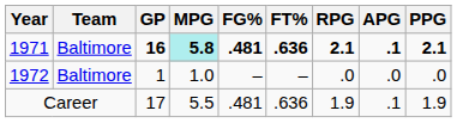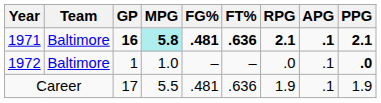 <table class="wikitable sortable" style="font-size:95%; text-align:right;">
 <tr>
 <th>Year</th>
 <th>Team</th>
 <th>GP</th>
 <th>MPG</th>
 <th>FG%</th>
 <th>FT%</th>
 <th>RPG</th>
 <th>APG</th>
 <th>PPG</th>
 </tr>
 <tr>
 <td style="text-align:left;"><a href='#'>1971</a></td>
 <td style="text-align:left;"><a href='#'>Baltimore</a></td>
 <td><strong>16</strong></td>
 <td style="background: paleturquoise;"><strong>5.8</strong></td>
 <td><strong>.481</strong></td>
 <td><strong>.636</strong></td>
 <td><strong>2.1</strong></td>
 <td><strong>.1</strong></td>
 <td><strong>2.1</strong></td>
 </tr>
 <tr>
 <td style="text-align:left;"><a href='#'>1972</a></td>
 <td style="text-align:left;"><a href='#'>Baltimore</a></td>
 <td>1</td>
 <td>1.0</td>
 <td>–</td>
 <td>–</td>
 <td>.0</td>
-<td>.0</td>
-<td>.0</td>
+<td>.1</td>
+<td><strong>.0</strong></td>
 </tr>
 <tr class="sortbottom">
 <td style="text-align:center;" colspan="2">Career</td>
 <td>17</td>
 <td>5.5</td>
 <td>.481</td>
 <td>.636</td>
 <td>1.9</td>
 <td>.1</td>
 <td>1.9</td>
 </tr>
 </table>
